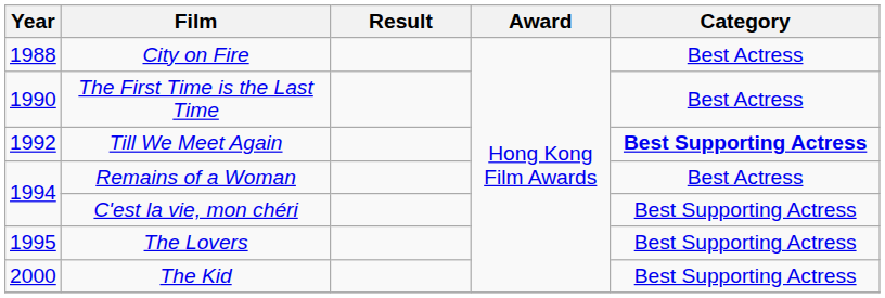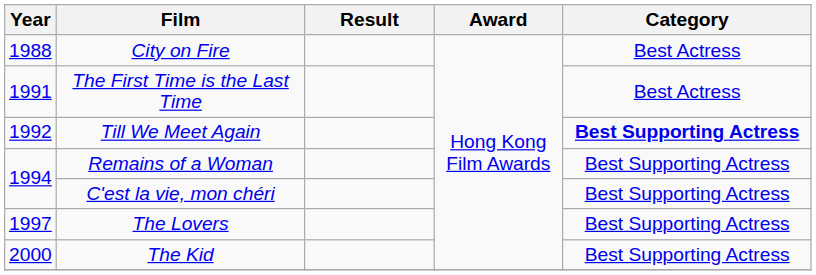 <table class="wikitable">
 <tr>
 <th width="33">Year</th>
 <th width="200">Film</th>
 <th width="100">Result</th>
 <th width="100">Award</th>
 <th width="200">Category</th>
 </tr>
 <tr>
 <td align="center"><a href='#'>1988</a></td>
 <td align="center"><em><a href='#'>City on Fire</a></em></td>
 <td></td>
 <td rowspan="7" align="center"><a href='#'>Hong Kong Film Awards</a></td>
 <td align="center"><a href='#'>Best Actress</a></td>
 </tr>
 <tr>
-<td align="center"><a href='#'>1990</a></td>
+<td align="center"><a href='#'>1991</a></td>
 <td align="center"><em><a href='#'>The First Time is the Last Time</a></em></td>
 <td></td>
 <td align="center"><a href='#'>Best Actress</a></td>
 </tr>
 <tr>
 <td align="center"><a href='#'>1992</a></td>
 <td align="center"><em><a href='#'>Till We Meet Again</a></em></td>
 <td></td>
 <td align="center"><strong><a href='#'>Best Supporting Actress</a></strong></td>
 </tr>
 <tr>
 <td rowspan="2" align="center"><a href='#'>1994</a></td>
 <td align="center"><em><a href='#'>Remains of a Woman</a></em></td>
 <td></td>
-<td align="center"><a href='#'>Best Actress</a></td>
+<td align="center"><a href='#'>Best Supporting Actress</a></td>
 </tr>
 <tr>
 <td align="center"><em><a href='#'>C'est la vie, mon chéri</a></em></td>
 <td></td>
 <td align="center"><a href='#'>Best Supporting Actress</a></td>
 </tr>
 <tr>
-<td align="center"><a href='#'>1995</a></td>
+<td align="center"><a href='#'>1997</a></td>
 <td align="center"><em><a href='#'>The Lovers</a></em></td>
 <td></td>
 <td align="center"><a href='#'>Best Supporting Actress</a></td>
 </tr>
 <tr>
 <td align="center"><a href='#'>2000</a></td>
 <td align="center"><em><a href='#'>The Kid</a></em></td>
 <td></td>
 <td align="center"><a href='#'>Best Supporting Actress</a></td>
 </tr>
 <tr>
 </tr>
 </table>
